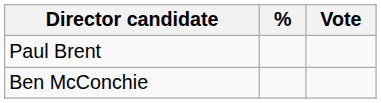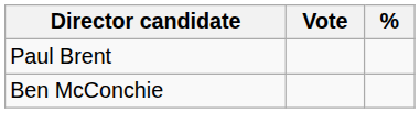 <table class="wikitable">
 <tr>
 <th width="200px">Director candidate</th>
+<th width="50px">Vote</th>
 <th width="30px">%</th>
-<th width="50px">Vote</th>
 </tr>
 <tr>
 <td>Paul Brent</td>
 <td></td>
 <td></td>
 </tr>
 <tr>
 <td>Ben McConchie</td>
 <td></td>
 <td></td>
 </tr>
 </table>
